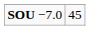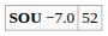 <table class="wikitable">
 <tr align="center">
 </tr>
 <tr align="center">
 <td><strong>SOU</strong> −7.0</td>
-<td>45</td>
+<td>52</td>
 </tr>
 </table>
